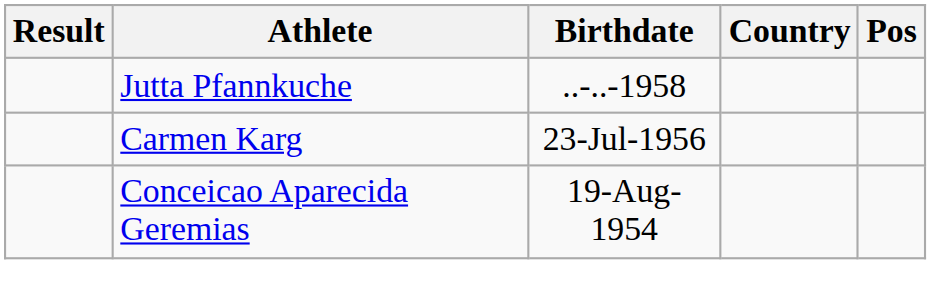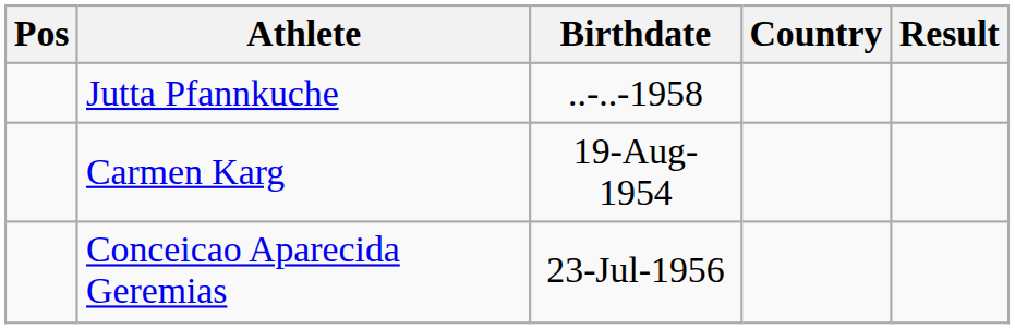 <table class="wikitable"  style="text-align:center; width:70%;">
 <tr>
-<th>Result</th>
+<th>Pos</th>
 <th>Athlete</th>
 <th>Birthdate</th>
 <th>Country</th>
-<th>Pos</th>
+<th>Result</th>
 </tr>
 <tr>
-<td></td>
+<td align=center></td>
 <td align=left><a href='#'>Jutta Pfannkuche</a></td>
 <td>..-..-1958</td>
 <td align=left></td>
-<td align=center></td>
+<td></td>
 </tr>
 <tr>
+<td align=center></td>
+<td align=left><a href='#'>Carmen Karg</a></td>
+<td>19-Aug-1954</td>
+<td align=left></td>
 <td></td>
-<td align=left><a href='#'>Carmen Karg</a></td>
+</tr>
+<tr>
+<td align=center></td>
+<td align=left><a href='#'>Conceicao Aparecida Geremias</a></td>
 <td>23-Jul-1956</td>
 <td align=left></td>
-<td align=center></td>
-</tr>
-<tr>
 <td></td>
-<td align=left><a href='#'>Conceicao Aparecida Geremias</a></td>
-<td>19-Aug-1954</td>
-<td align=left></td>
-<td align=center></td>
 </tr>
 </table>
